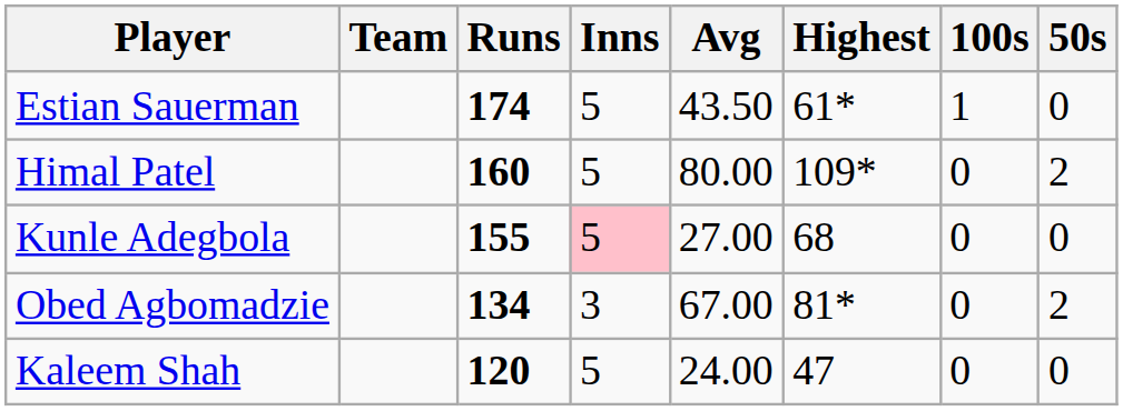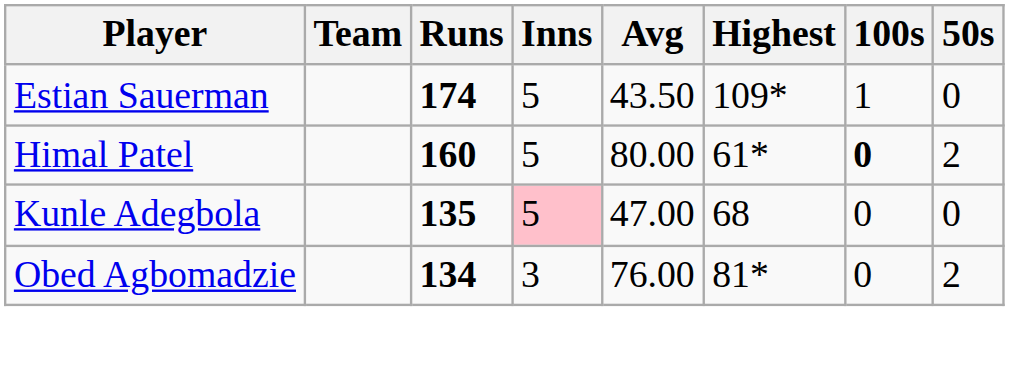 <table class="wikitable">
 <tr>
 <th>Player</th>
 <th>Team</th>
 <th>Runs</th>
 <th>Inns</th>
 <th>Avg</th>
 <th>Highest</th>
 <th>100s</th>
 <th>50s</th>
 </tr>
 <tr>
 <td><a href='#'>Estian Sauerman</a></td>
 <td></td>
 <td><strong>174</strong></td>
 <td>5</td>
 <td>43.50</td>
-<td>61*</td>
+<td>109*</td>
 <td>1</td>
 <td>0</td>
 </tr>
 <tr>
 <td><a href='#'>Himal Patel</a></td>
 <td></td>
 <td><strong>160</strong></td>
 <td>5</td>
 <td>80.00</td>
-<td>109*</td>
-<td>0</td>
+<td>61*</td>
+<td><strong>0</strong></td>
 <td>2</td>
 </tr>
 <tr>
 <td><a href='#'>Kunle Adegbola</a></td>
 <td></td>
-<td><strong>155</strong></td>
+<td><strong>135</strong></td>
 <td style="background: pink;">5</td>
-<td>27.00</td>
+<td>47.00</td>
 <td>68</td>
 <td>0</td>
 <td>0</td>
 </tr>
 <tr>
 <td><a href='#'>Obed Agbomadzie</a></td>
 <td></td>
 <td><strong>134</strong></td>
 <td>3</td>
-<td>67.00</td>
+<td>76.00</td>
 <td>81*</td>
 <td>0</td>
 <td>2</td>
 </tr>
-<tr>
-<td><a href='#'>Kaleem Shah</a></td>
-<td></td>
-<td><strong>120</strong></td>
-<td>5</td>
-<td>24.00</td>
-<td>47</td>
-<td>0</td>
-<td>0</td>
-</tr>
 </table>
